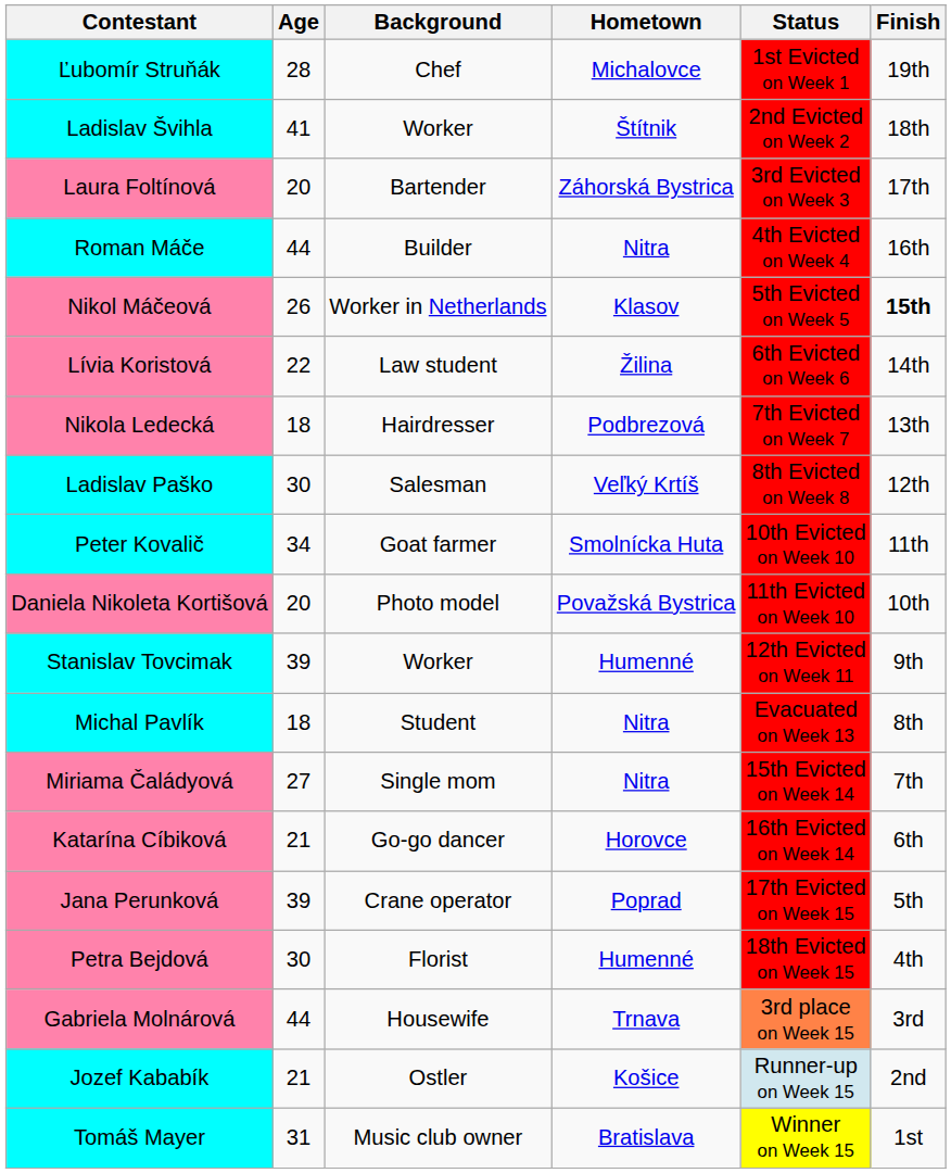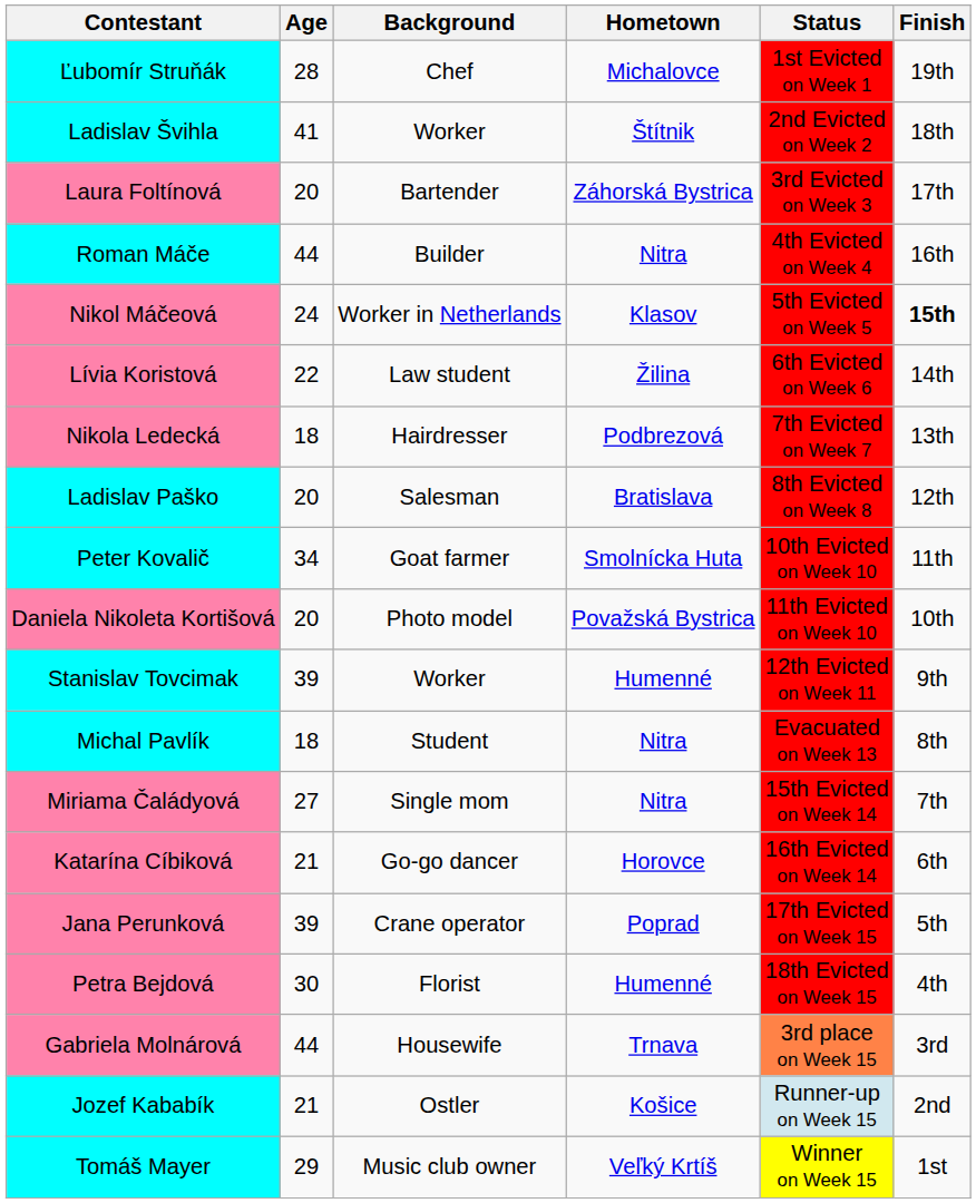 <table class="wikitable sortable" style="margin:auto; text-align:center">
 <tr>
 <th>Contestant</th>
 <th>Age</th>
 <th>Background</th>
 <th>Hometown</th>
 <th>Status</th>
 <th>Finish</th>
 </tr>
 <tr>
 <td style="background:cyan;" colspan=1>Ľubomír Struňák</td>
 <td>28</td>
 <td>Chef</td>
 <td><a href='#'>Michalovce</a></td>
 <td style="background:#ff0000;">1st Evicted<br><small>on Week 1</small></td>
 <td>19th</td>
 </tr>
 <tr>
 <td style="background:cyan;" colspan=1>Ladislav Švihla</td>
 <td>41</td>
 <td>Worker</td>
 <td><a href='#'>Štítnik</a></td>
 <td style="background:#ff0000;">2nd Evicted<br><small>on Week 2</small></td>
 <td>18th</td>
 </tr>
 <tr>
 <td style="background:#FF82AB;" colspan=1>Laura Foltínová</td>
 <td>20</td>
 <td>Bartender</td>
 <td><a href='#'>Záhorská Bystrica</a></td>
 <td style="background:#ff0000;">3rd Evicted<br><small>on Week 3</small></td>
 <td>17th</td>
 </tr>
 <tr>
 <td style="background:cyan;" colspan=1>Roman Máče</td>
 <td>44</td>
 <td>Builder</td>
 <td><a href='#'>Nitra</a></td>
 <td style="background:#ff0000;">4th Evicted<br><small>on Week 4</small></td>
 <td>16th</td>
 </tr>
 <tr>
 <td style="background:#FF82AB;" colspan=1>Nikol Máčeová</td>
-<td>26</td>
+<td>24</td>
 <td>Worker in <a href='#'>Netherlands</a></td>
 <td><a href='#'>Klasov</a></td>
 <td style="background:#ff0000;">5th Evicted<br><small>on Week 5</small></td>
 <td><strong>15th</strong></td>
 </tr>
 <tr>
 <td style="background:#FF82AB;" colspan=1>Lívia Koristová</td>
 <td>22</td>
 <td>Law student</td>
 <td><a href='#'>Žilina</a></td>
 <td style="background:#ff0000;">6th Evicted<br><small>on Week 6</small></td>
 <td>14th</td>
 </tr>
 <tr>
 <td style="background:#FF82AB;" colspan=1>Nikola Ledecká</td>
 <td>18</td>
 <td>Hairdresser</td>
 <td><a href='#'>Podbrezová</a></td>
 <td style="background:#ff0000;">7th Evicted<br><small>on Week 7</small></td>
 <td>13th</td>
 </tr>
 <tr>
 <td style="background:cyan;" colspan=1>Ladislav Paško</td>
-<td>30</td>
+<td>20</td>
 <td>Salesman</td>
-<td><a href='#'>Veľký Krtíš</a></td>
+<td><a href='#'>Bratislava</a></td>
 <td style="background:#ff0000;">8th Evicted<br><small>on Week 8</small></td>
 <td>12th</td>
 </tr>
 <tr>
 <td style="background:cyan;" colspan=1>Peter Kovalič</td>
 <td>34</td>
 <td>Goat farmer</td>
 <td><a href='#'>Smolnícka Huta</a></td>
 <td style="background:#ff0000;">10th Evicted<br><small>on Week 10</small></td>
 <td>11th</td>
 </tr>
 <tr>
 <td style="background:#FF82AB;" colspan=1>Daniela Nikoleta Kortišová</td>
 <td>20</td>
 <td>Photo model</td>
 <td><a href='#'>Považská Bystrica</a></td>
 <td style="background:#ff0000;">11th Evicted<br><small>on Week 10</small></td>
 <td>10th</td>
 </tr>
 <tr>
 <td style="background:cyan;" colspan=1>Stanislav Tovcimak</td>
 <td>39</td>
 <td>Worker</td>
 <td><a href='#'>Humenné</a></td>
 <td style="background:#ff0000;">12th Evicted<br><small>on Week 11</small></td>
 <td>9th</td>
 </tr>
 <tr>
 <td style="background:cyan;" colspan=1>Michal Pavlík</td>
 <td>18</td>
 <td>Student</td>
 <td><a href='#'>Nitra</a></td>
 <td style="background:#ff0000;">Evacuated<br><small>on Week 13</small></td>
 <td>8th</td>
 </tr>
 <tr>
 <td style="background:#FF82AB;" colspan=1>Miriama Čaládyová</td>
 <td>27</td>
 <td>Single mom</td>
 <td><a href='#'>Nitra</a></td>
 <td style="background:#ff0000;">15th Evicted<br><small>on Week 14</small></td>
 <td>7th</td>
 </tr>
 <tr>
 <td style="background:#FF82AB;" colspan=1>Katarína Cíbiková</td>
 <td>21</td>
 <td>Go-go dancer</td>
 <td><a href='#'>Horovce</a></td>
 <td style="background:#ff0000;">16th Evicted<br><small>on Week 14</small></td>
 <td>6th</td>
 </tr>
 <tr>
 <td style="background:#FF82AB;" colspan=1>Jana Perunková</td>
 <td>39</td>
 <td>Crane operator</td>
 <td><a href='#'>Poprad</a></td>
 <td style="background:#ff0000;">17th Evicted<br><small>on Week 15</small></td>
 <td>5th</td>
 </tr>
 <tr>
 <td style="background:#FF82AB;" colspan=1>Petra Bejdová</td>
 <td>30</td>
 <td>Florist</td>
 <td><a href='#'>Humenné</a></td>
 <td style="background:#ff0000;">18th Evicted<br><small>on Week 15</small></td>
 <td>4th</td>
 </tr>
 <tr>
 <td style="background:#FF82AB;" colspan=1>Gabriela Molnárová</td>
 <td>44</td>
 <td>Housewife</td>
 <td><a href='#'>Trnava</a></td>
 <td style="background:#FF8247;">3rd place<br><small>on Week 15</small></td>
 <td>3rd</td>
 </tr>
 <tr>
 <td style="background:cyan;" colspan=1>Jozef Kababík</td>
 <td>21</td>
 <td>Ostler</td>
 <td><a href='#'>Košice</a></td>
 <td style="background:#D1E8EF;">Runner-up<br><small>on Week 15</small></td>
 <td>2nd</td>
 </tr>
 <tr>
 <td style="background:cyan;" colspan=1>Tomáš Mayer</td>
-<td>31</td>
+<td>29</td>
 <td>Music club owner</td>
-<td><a href='#'>Bratislava</a></td>
+<td><a href='#'>Veľký Krtíš</a></td>
 <td style="background:yellow;">Winner<br><small>on Week 15</small></td>
 <td>1st</td>
 </tr>
 </table>
